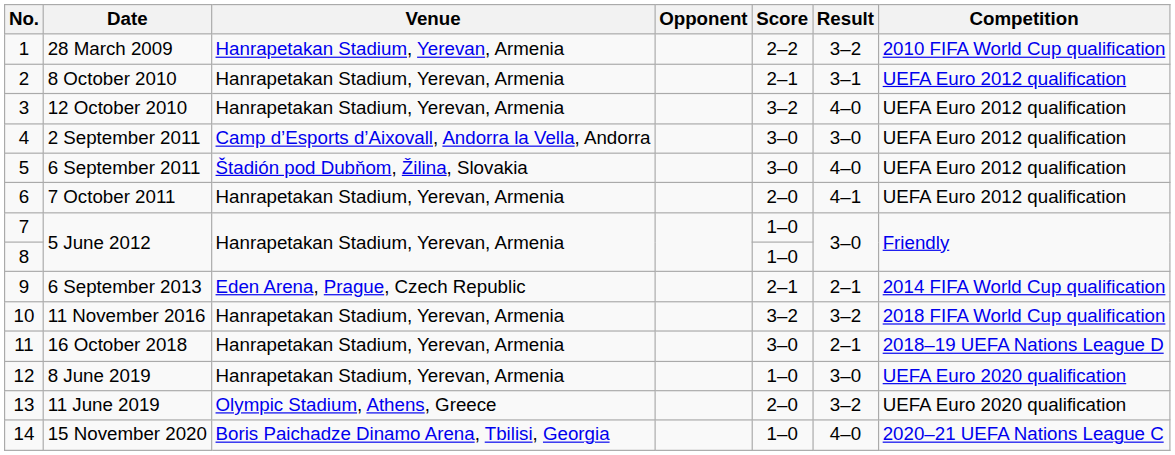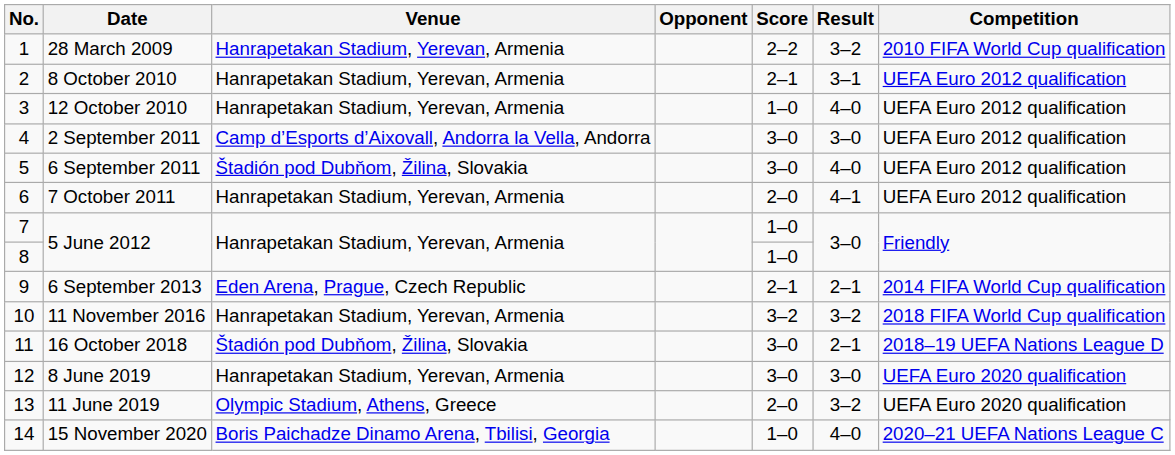 <table class="wikitable sortable">
 <tr>
 <th scope="col">No.</th>
 <th scope="col">Date</th>
 <th scope="col">Venue</th>
 <th scope="col">Opponent</th>
 <th scope="col">Score</th>
 <th scope="col">Result</th>
 <th scope="col">Competition</th>
 </tr>
 <tr>
 <td style="text-align:center">1</td>
 <td>28 March 2009</td>
 <td><a href='#'>Hanrapetakan Stadium</a>, <a href='#'>Yerevan</a>, Armenia</td>
 <td></td>
 <td style="text-align:center">2–2</td>
 <td style="text-align:center">3–2</td>
 <td><a href='#'>2010 FIFA World Cup qualification</a></td>
 </tr>
 <tr>
 <td style="text-align:center">2</td>
 <td>8 October 2010</td>
 <td>Hanrapetakan Stadium, Yerevan, Armenia</td>
 <td></td>
 <td style="text-align:center">2–1</td>
 <td style="text-align:center">3–1</td>
 <td><a href='#'>UEFA Euro 2012 qualification</a></td>
 </tr>
 <tr>
 <td style="text-align:center">3</td>
 <td>12 October 2010</td>
 <td>Hanrapetakan Stadium, Yerevan, Armenia</td>
 <td></td>
-<td style="text-align:center">3–2</td>
+<td style="text-align:center">1–0</td>
 <td style="text-align:center">4–0</td>
 <td>UEFA Euro 2012 qualification</td>
 </tr>
 <tr>
 <td style="text-align:center">4</td>
 <td>2 September 2011</td>
 <td><a href='#'>Camp d’Esports d’Aixovall</a>, <a href='#'>Andorra la Vella</a>, Andorra</td>
 <td></td>
 <td style="text-align:center">3–0</td>
 <td style="text-align:center">3–0</td>
 <td>UEFA Euro 2012 qualification</td>
 </tr>
 <tr>
 <td style="text-align:center">5</td>
 <td>6 September 2011</td>
 <td><a href='#'>Štadión pod Dubňom</a>, <a href='#'>Žilina</a>, Slovakia</td>
 <td></td>
 <td style="text-align:center">3–0</td>
 <td style="text-align:center">4–0</td>
 <td>UEFA Euro 2012 qualification</td>
 </tr>
 <tr>
 <td style="text-align:center">6</td>
 <td>7 October 2011</td>
 <td>Hanrapetakan Stadium, Yerevan, Armenia</td>
 <td></td>
 <td style="text-align:center">2–0</td>
 <td style="text-align:center">4–1</td>
 <td>UEFA Euro 2012 qualification</td>
 </tr>
 <tr>
 <td style="text-align:center">7</td>
 <td rowspan="2">5 June 2012</td>
 <td rowspan="2">Hanrapetakan Stadium, Yerevan, Armenia</td>
 <td rowspan="2"></td>
 <td style="text-align:center">1–0</td>
 <td rowspan="2" style="text-align:center">3–0</td>
 <td rowspan="2"><a href='#'>Friendly</a></td>
 </tr>
 <tr>
 <td style="text-align:center">8</td>
 <td style="text-align:center">1–0</td>
 </tr>
 <tr>
 <td style="text-align:center">9</td>
 <td>6 September 2013</td>
 <td><a href='#'>Eden Arena</a>, <a href='#'>Prague</a>, Czech Republic</td>
 <td></td>
 <td style="text-align:center">2–1</td>
 <td style="text-align:center">2–1</td>
 <td><a href='#'>2014 FIFA World Cup qualification</a></td>
 </tr>
 <tr>
 <td style="text-align:center">10</td>
 <td>11 November 2016</td>
 <td>Hanrapetakan Stadium, Yerevan, Armenia</td>
 <td></td>
 <td style="text-align:center">3–2</td>
 <td style="text-align:center">3–2</td>
 <td><a href='#'>2018 FIFA World Cup qualification</a></td>
 </tr>
 <tr>
 <td style="text-align:center">11</td>
 <td>16 October 2018</td>
-<td>Hanrapetakan Stadium, Yerevan, Armenia</td>
+<td><a href='#'>Štadión pod Dubňom</a>, <a href='#'>Žilina</a>, Slovakia</td>
 <td></td>
 <td style="text-align:center">3–0</td>
 <td style="text-align:center">2–1</td>
 <td><a href='#'>2018–19 UEFA Nations League D</a></td>
 </tr>
 <tr>
 <td style="text-align:center">12</td>
 <td>8 June 2019</td>
 <td>Hanrapetakan Stadium, Yerevan, Armenia</td>
 <td></td>
-<td style="text-align:center">1–0</td>
+<td style="text-align:center">3–0</td>
 <td style="text-align:center">3–0</td>
 <td><a href='#'>UEFA Euro 2020 qualification</a></td>
 </tr>
 <tr>
 <td style="text-align:center">13</td>
 <td>11 June 2019</td>
 <td><a href='#'>Olympic Stadium</a>, <a href='#'>Athens</a>, Greece</td>
 <td></td>
 <td style="text-align:center">2–0</td>
 <td style="text-align:center">3–2</td>
 <td>UEFA Euro 2020 qualification</td>
 </tr>
 <tr>
 <td style="text-align:center">14</td>
 <td>15 November 2020</td>
 <td><a href='#'>Boris Paichadze Dinamo Arena</a>, <a href='#'>Tbilisi</a>, <a href='#'>Georgia</a></td>
 <td></td>
 <td style="text-align:center">1–0</td>
 <td style="text-align:center">4–0</td>
 <td><a href='#'>2020–21 UEFA Nations League C</a></td>
 </tr>
 </table>
